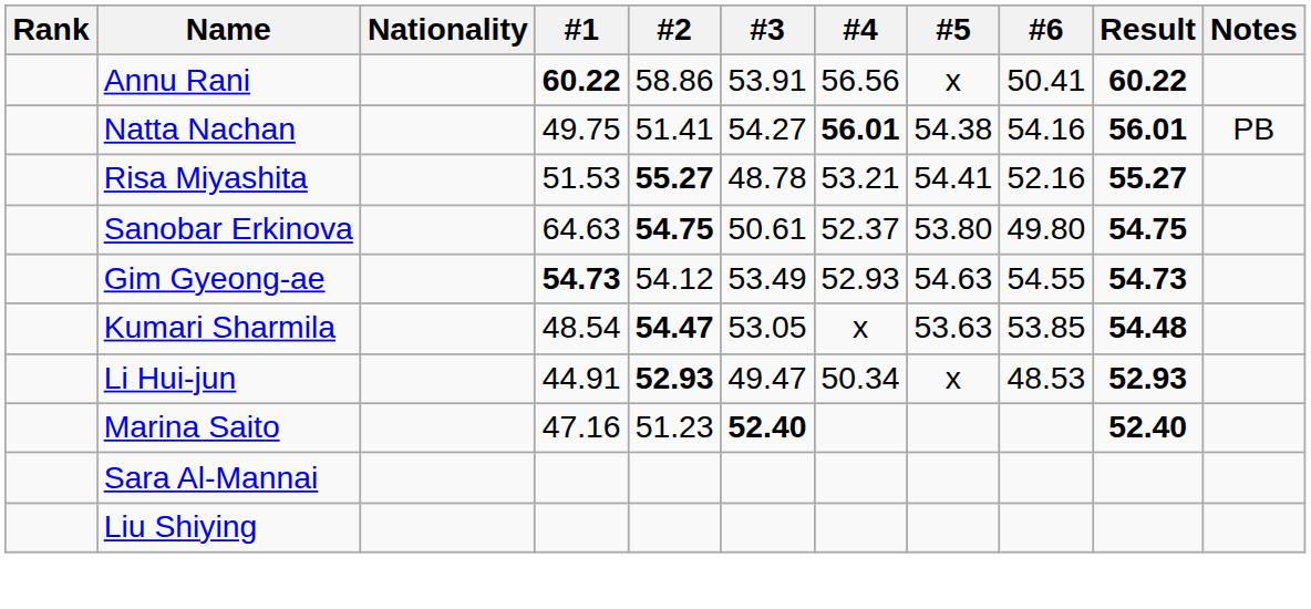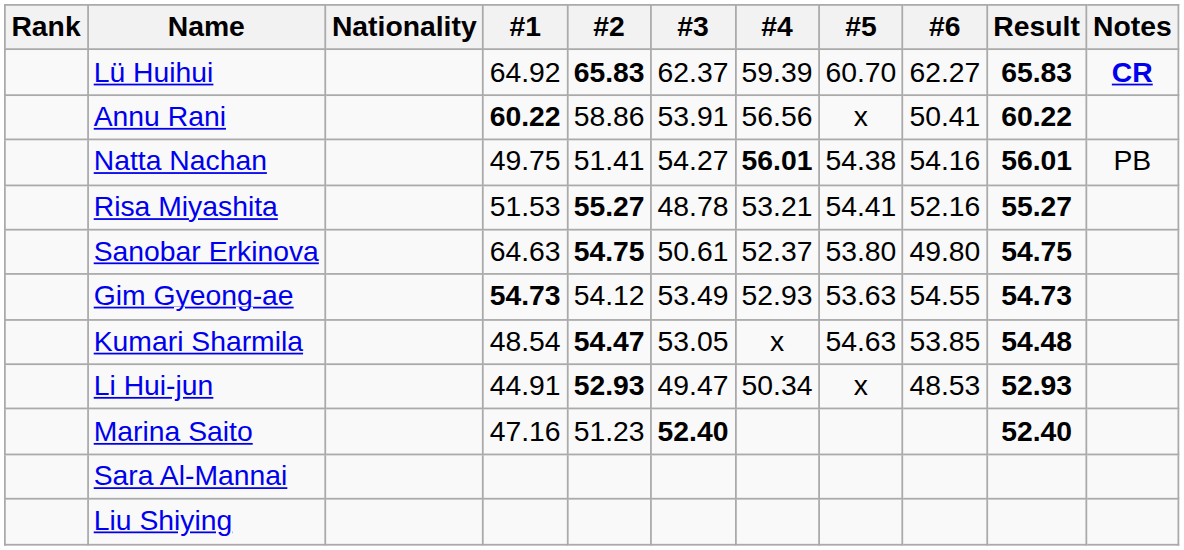 <table class="wikitable sortable" style="text-align:center">
 <tr>
 <th>Rank</th>
 <th>Name</th>
 <th>Nationality</th>
 <th>#1</th>
 <th>#2</th>
 <th>#3</th>
 <th>#4</th>
 <th>#5</th>
 <th>#6</th>
 <th>Result</th>
 <th>Notes</th>
+</tr>
+<tr>
+<td></td>
+<td align=left><a href='#'>Lü Huihui</a></td>
+<td align=left></td>
+<td>64.92</td>
+<td><strong>65.83</strong></td>
+<td>62.37</td>
+<td>59.39</td>
+<td>60.70</td>
+<td>62.27</td>
+<td><strong>65.83</strong></td>
+<td><strong><a href='#'>CR</a></strong></td>
 </tr>
 <tr>
 <td></td>
 <td align=left><a href='#'>Annu Rani</a></td>
 <td align=left></td>
 <td><strong>60.22</strong></td>
 <td>58.86</td>
 <td>53.91</td>
 <td>56.56</td>
 <td>x</td>
 <td>50.41</td>
 <td><strong>60.22</strong></td>
 <td></td>
 </tr>
 <tr>
 <td></td>
 <td align=left><a href='#'>Natta Nachan</a></td>
 <td align=left></td>
 <td>49.75</td>
 <td>51.41</td>
 <td>54.27</td>
 <td><strong>56.01</strong></td>
 <td>54.38</td>
 <td>54.16</td>
 <td><strong>56.01</strong></td>
 <td>PB</td>
 </tr>
 <tr>
 <td></td>
 <td align=left><a href='#'>Risa Miyashita</a></td>
 <td align=left></td>
 <td>51.53</td>
 <td><strong>55.27</strong></td>
 <td>48.78</td>
 <td>53.21</td>
 <td>54.41</td>
 <td>52.16</td>
 <td><strong>55.27</strong></td>
 <td></td>
 </tr>
 <tr>
 <td></td>
 <td align=left><a href='#'>Sanobar Erkinova</a></td>
 <td align=left></td>
 <td>64.63</td>
 <td><strong>54.75</strong></td>
 <td>50.61</td>
 <td>52.37</td>
 <td>53.80</td>
 <td>49.80</td>
 <td><strong>54.75</strong></td>
 <td></td>
 </tr>
 <tr>
 <td></td>
 <td align=left><a href='#'>Gim Gyeong-ae</a></td>
 <td align=left></td>
 <td><strong>54.73</strong></td>
 <td>54.12</td>
 <td>53.49</td>
 <td>52.93</td>
-<td>54.63</td>
+<td>53.63</td>
 <td>54.55</td>
 <td><strong>54.73</strong></td>
 <td></td>
 </tr>
 <tr>
 <td></td>
 <td align=left><a href='#'>Kumari Sharmila</a></td>
 <td align=left></td>
 <td>48.54</td>
 <td><strong>54.47</strong></td>
 <td>53.05</td>
 <td>x</td>
-<td>53.63</td>
+<td>54.63</td>
 <td>53.85</td>
 <td><strong>54.48</strong></td>
 <td></td>
 </tr>
 <tr>
 <td></td>
 <td align=left><a href='#'>Li Hui-jun</a></td>
 <td align=left></td>
 <td>44.91</td>
 <td><strong>52.93</strong></td>
 <td>49.47</td>
 <td>50.34</td>
 <td>x</td>
 <td>48.53</td>
 <td><strong>52.93</strong></td>
 <td></td>
 </tr>
 <tr>
 <td></td>
 <td align=left><a href='#'>Marina Saito</a></td>
 <td align=left></td>
 <td>47.16</td>
 <td>51.23</td>
 <td><strong>52.40</strong></td>
 <td></td>
 <td></td>
 <td></td>
 <td><strong>52.40</strong></td>
 <td></td>
 </tr>
 <tr>
 <td></td>
 <td align=left><a href='#'>Sara Al-Mannai</a></td>
 <td align=left></td>
 <td></td>
 <td></td>
 <td></td>
 <td></td>
 <td></td>
 <td></td>
 <td><strong></strong></td>
 <td></td>
 </tr>
 <tr>
 <td></td>
 <td align=left><a href='#'>Liu Shiying</a></td>
 <td align=left></td>
 <td></td>
 <td></td>
 <td></td>
 <td></td>
 <td></td>
 <td></td>
 <td><strong></strong></td>
 <td></td>
 </tr>
 </table>
